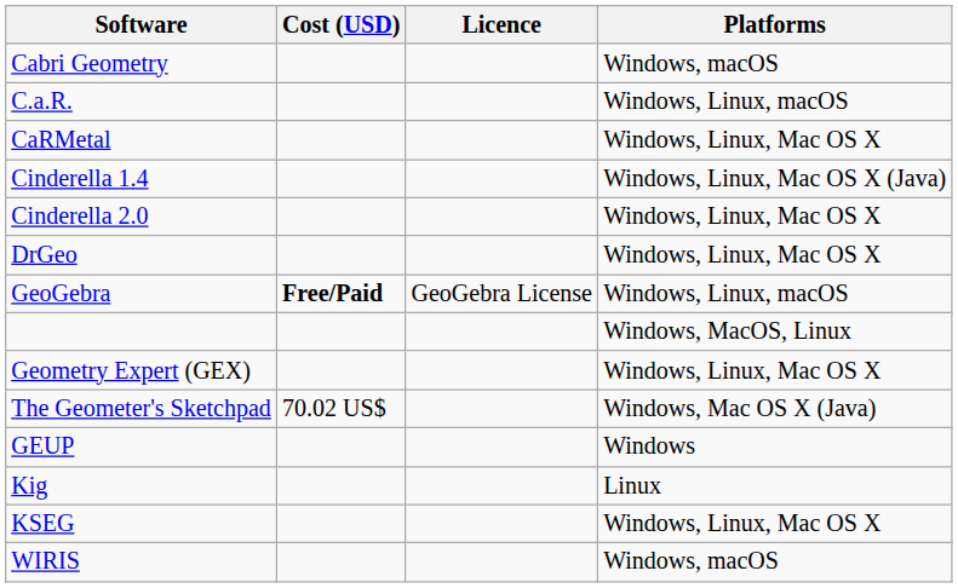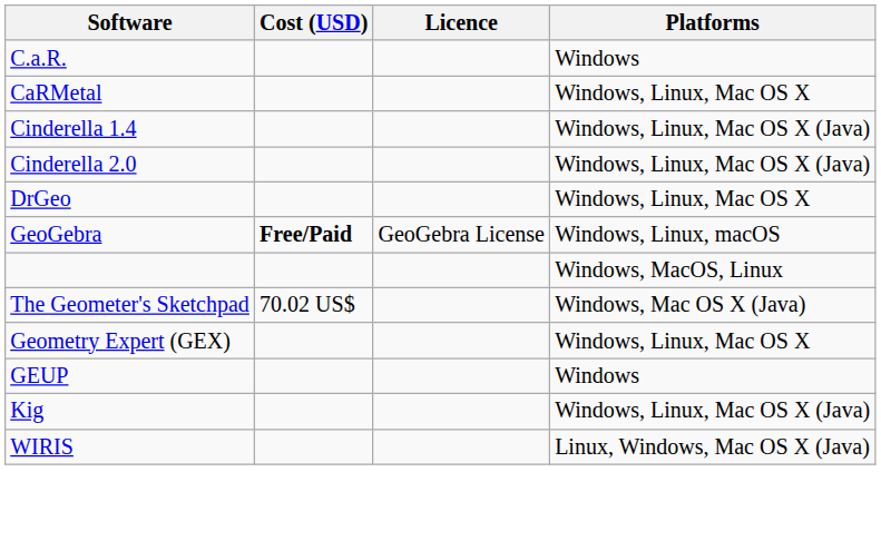 <table class="wikitable sortable">
 <tr>
 <th>Software</th>
 <th>Cost (<a href='#'>USD</a>)</th>
 <th>Licence</th>
 <th>Platforms</th>
 </tr>
 <tr>
-<td><a href='#'>Cabri Geometry</a></td>
-<td></td>
-<td></td>
-<td>Windows, macOS</td>
-</tr>
-<tr>
 <td><a href='#'>C.a.R.</a></td>
 <td></td>
 <td></td>
-<td>Windows, Linux, macOS</td>
+<td>Windows</td>
 </tr>
 <tr>
 <td><a href='#'>CaRMetal</a></td>
 <td></td>
 <td></td>
 <td>Windows, Linux, Mac OS X</td>
 </tr>
 <tr>
 <td><a href='#'>Cinderella 1.4</a></td>
 <td></td>
 <td></td>
 <td>Windows, Linux, Mac OS X (Java)</td>
 </tr>
 <tr>
 <td><a href='#'>Cinderella 2.0</a></td>
 <td></td>
 <td></td>
-<td>Windows, Linux, Mac OS X</td>
+<td>Windows, Linux, Mac OS X (Java)</td>
 </tr>
 <tr>
 <td><a href='#'>DrGeo</a></td>
 <td></td>
 <td></td>
 <td>Windows, Linux, Mac OS X</td>
 </tr>
 <tr>
 <td><a href='#'>GeoGebra</a></td>
 <td><strong>Free/Paid</strong></td>
 <td>GeoGebra License</td>
 <td>Windows, Linux, macOS</td>
 </tr>
 <tr>
 <td></td>
 <td></td>
 <td></td>
 <td>Windows, MacOS, Linux</td>
 </tr>
 <tr>
+<td><a href='#'>The Geometer's Sketchpad</a></td>
+<td>70.02 US$</td>
+<td></td>
+<td>Windows, Mac OS X (Java)</td>
+</tr>
+<tr>
 <td><a href='#'>Geometry Expert</a> (GEX)</td>
 <td></td>
 <td></td>
 <td>Windows, Linux, Mac OS X</td>
-</tr>
-<tr>
-<td><a href='#'>The Geometer's Sketchpad</a></td>
-<td>70.02 US$</td>
-<td></td>
-<td>Windows, Mac OS X (Java)</td>
 </tr>
 <tr>
 <td><a href='#'>GEUP</a></td>
 <td></td>
 <td></td>
 <td>Windows</td>
 </tr>
 <tr>
 <td><a href='#'>Kig</a></td>
 <td></td>
 <td></td>
-<td>Linux</td>
-</tr>
-<tr>
-<td><a href='#'>KSEG</a></td>
-<td></td>
-<td></td>
-<td>Windows, Linux, Mac OS X</td>
+<td>Windows, Linux, Mac OS X (Java)</td>
 </tr>
 <tr>
 <td><a href='#'>WIRIS</a></td>
 <td></td>
 <td></td>
-<td>Windows, macOS</td>
+<td>Linux, Windows, Mac OS X (Java)</td>
 </tr>
 </table>
